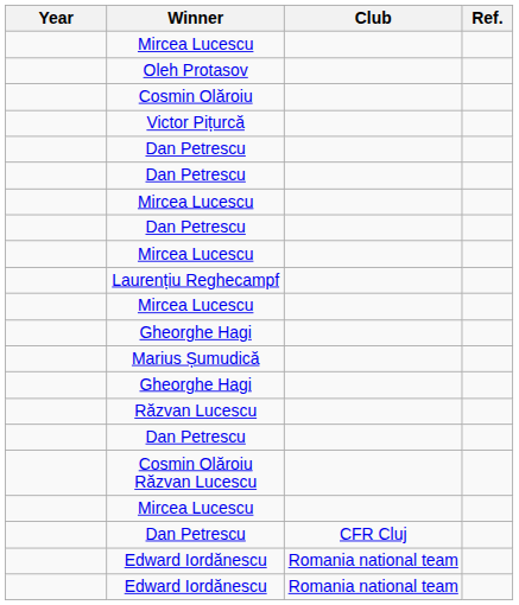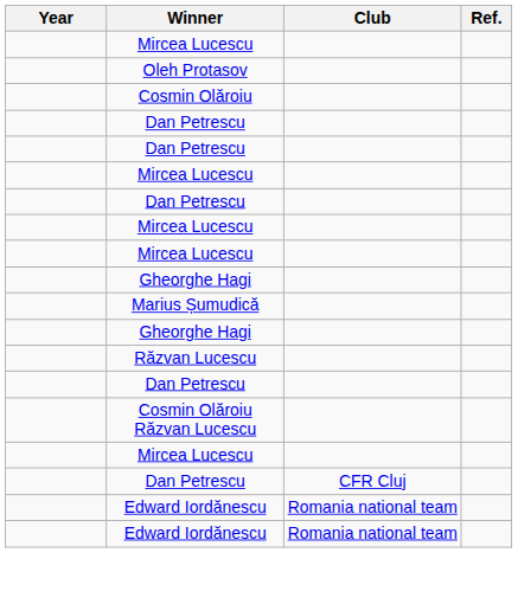 <table class="sortable wikitable" style="text-align: center;">
 <tr>
 <th width=20%>Year</th>
 <th width=35%>Winner</th>
 <th width=35%>Club</th>
 <th width=10%>Ref.</th>
 </tr>
 <tr>
 <td></td>
 <td><a href='#'>Mircea Lucescu</a></td>
 <td></td>
 <td></td>
 </tr>
 <tr>
 <td></td>
 <td> <a href='#'>Oleh Protasov</a></td>
 <td></td>
 <td></td>
 </tr>
 <tr>
 <td></td>
 <td><a href='#'>Cosmin Olăroiu</a></td>
-<td></td>
-<td></td>
-</tr>
-<tr>
-<td></td>
-<td><a href='#'>Victor Pițurcă</a></td>
 <td></td>
 <td></td>
 </tr>
 <tr>
 <td></td>
 <td><a href='#'>Dan Petrescu</a></td>
 <td></td>
 <td></td>
 </tr>
 <tr>
 <td></td>
 <td><a href='#'>Dan Petrescu</a></td>
 <td></td>
 <td></td>
 </tr>
 <tr>
 <td></td>
 <td><a href='#'>Mircea Lucescu</a></td>
 <td></td>
 <td></td>
 </tr>
 <tr>
 <td></td>
 <td><a href='#'>Dan Petrescu</a></td>
 <td></td>
 <td></td>
 </tr>
 <tr>
 <td></td>
 <td><a href='#'>Mircea Lucescu</a></td>
-<td></td>
-<td></td>
-</tr>
-<tr>
-<td></td>
-<td><a href='#'>Laurențiu Reghecampf</a></td>
 <td></td>
 <td></td>
 </tr>
 <tr>
 <td></td>
 <td><a href='#'>Mircea Lucescu</a></td>
 <td></td>
 <td></td>
 </tr>
 <tr>
 <td></td>
 <td><a href='#'>Gheorghe Hagi</a></td>
 <td></td>
 <td></td>
 </tr>
 <tr>
 <td></td>
 <td><a href='#'>Marius Șumudică</a></td>
 <td></td>
 <td></td>
 </tr>
 <tr>
 <td></td>
 <td><a href='#'>Gheorghe Hagi</a></td>
 <td></td>
 <td></td>
 </tr>
 <tr>
 <td></td>
 <td><a href='#'>Răzvan Lucescu</a></td>
 <td></td>
 <td></td>
 </tr>
 <tr>
 <td></td>
 <td><a href='#'>Dan Petrescu</a></td>
 <td></td>
 <td></td>
 </tr>
 <tr>
 <td></td>
 <td><a href='#'>Cosmin Olăroiu</a><br><a href='#'>Răzvan Lucescu</a></td>
 <td></td>
 <td></td>
 </tr>
 <tr>
 <td></td>
 <td><a href='#'>Mircea Lucescu</a></td>
 <td></td>
 <td></td>
 </tr>
 <tr>
 <td></td>
 <td><a href='#'>Dan Petrescu</a></td>
 <td {{center><a href='#'>CFR Cluj</a></td>
 <td></td>
 </tr>
 <tr>
 <td></td>
 <td><a href='#'>Edward Iordănescu</a></td>
 <td {{center><a href='#'>Romania national team</a></td>
 <td></td>
 </tr>
 <tr>
 <td></td>
 <td><a href='#'>Edward Iordănescu</a></td>
 <td {{center><a href='#'>Romania national team</a></td>
 <td></td>
 </tr>
 </table>
